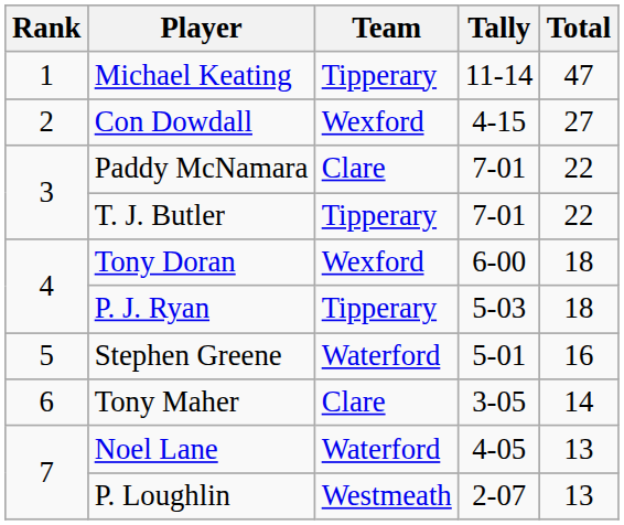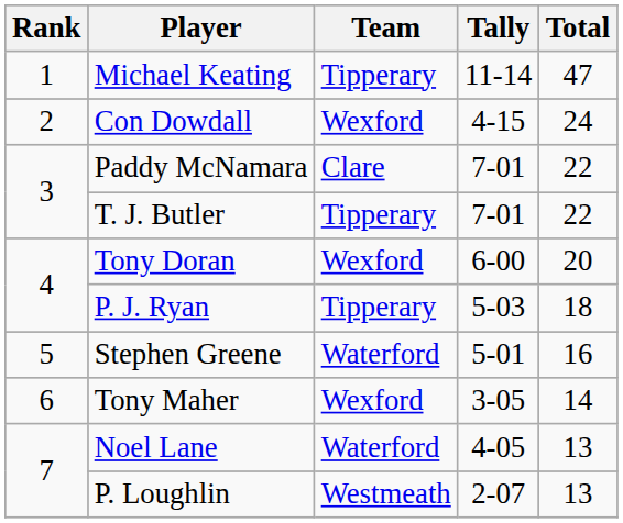 <table class="wikitable">
 <tr>
 <th>Rank</th>
 <th>Player</th>
 <th>Team</th>
 <th>Tally</th>
 <th>Total</th>
 </tr>
 <tr>
 <td rowspan=1 align=center>1</td>
 <td><a href='#'>Michael Keating</a></td>
 <td><a href='#'>Tipperary</a></td>
 <td align=center>11-14</td>
 <td align=center>47</td>
 </tr>
 <tr>
 <td rowspan=1 align=center>2</td>
 <td><a href='#'>Con Dowdall</a></td>
 <td><a href='#'>Wexford</a></td>
 <td align=center>4-15</td>
-<td align=center>27</td>
+<td align=center>24</td>
 </tr>
 <tr>
 <td rowspan=2 align=center>3</td>
 <td>Paddy McNamara</td>
 <td><a href='#'>Clare</a></td>
 <td align=center>7-01</td>
 <td align=center>22</td>
 </tr>
 <tr>
 <td>T. J. Butler</td>
 <td><a href='#'>Tipperary</a></td>
 <td align=center>7-01</td>
 <td align=center>22</td>
 </tr>
 <tr>
 <td rowspan=2 align=center>4</td>
 <td><a href='#'>Tony Doran</a></td>
 <td><a href='#'>Wexford</a></td>
 <td align=center>6-00</td>
-<td align=center>18</td>
+<td align=center>20</td>
 </tr>
 <tr>
 <td><a href='#'>P. J. Ryan</a></td>
 <td><a href='#'>Tipperary</a></td>
 <td align=center>5-03</td>
 <td align=center>18</td>
 </tr>
 <tr>
 <td rowspan=1 align=center>5</td>
 <td>Stephen Greene</td>
 <td><a href='#'>Waterford</a></td>
 <td align=center>5-01</td>
 <td align=center>16</td>
 </tr>
 <tr>
 <td rowspan=1 align=center>6</td>
 <td>Tony Maher</td>
-<td><a href='#'>Clare</a></td>
+<td><a href='#'>Wexford</a></td>
 <td align=center>3-05</td>
 <td align=center>14</td>
 </tr>
 <tr>
 <td rowspan=2 align=center>7</td>
 <td><a href='#'>Noel Lane</a></td>
 <td><a href='#'>Waterford</a></td>
 <td align=center>4-05</td>
 <td align=center>13</td>
 </tr>
 <tr>
 <td>P. Loughlin</td>
 <td><a href='#'>Westmeath</a></td>
 <td align=center>2-07</td>
 <td align=center>13</td>
 </tr>
 </table>
